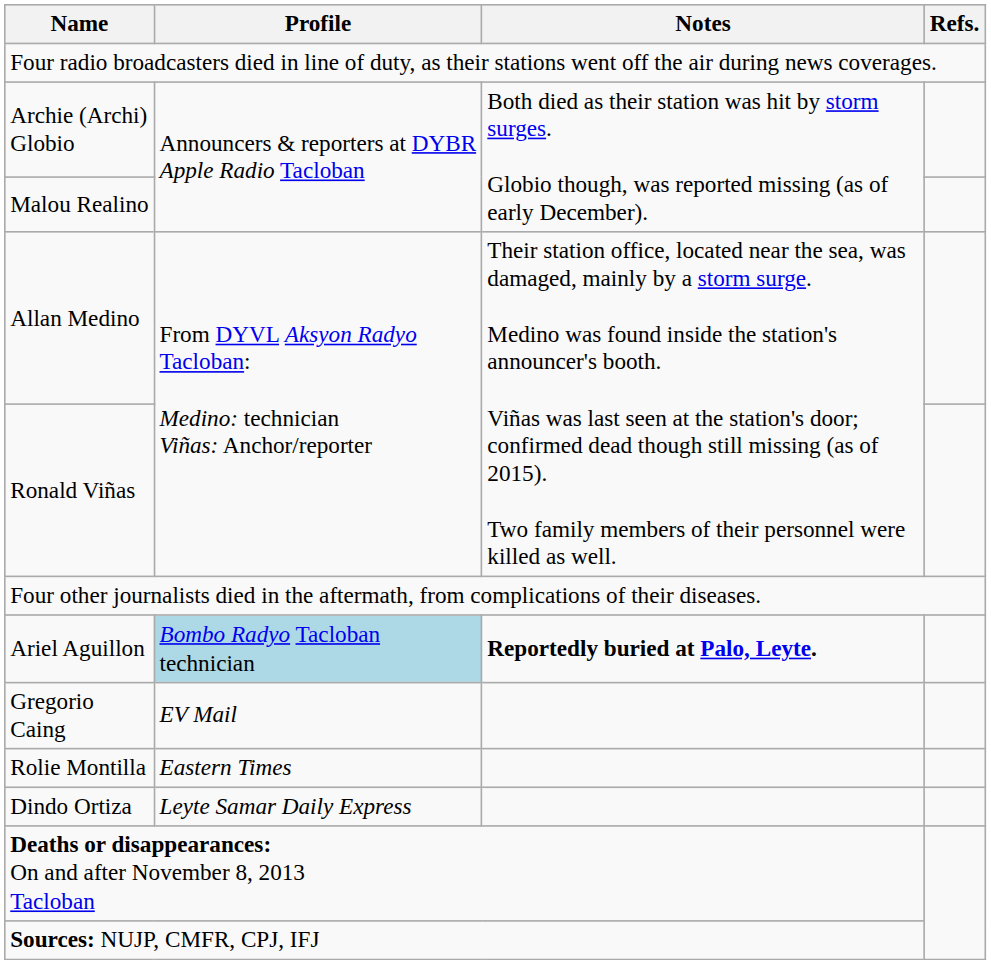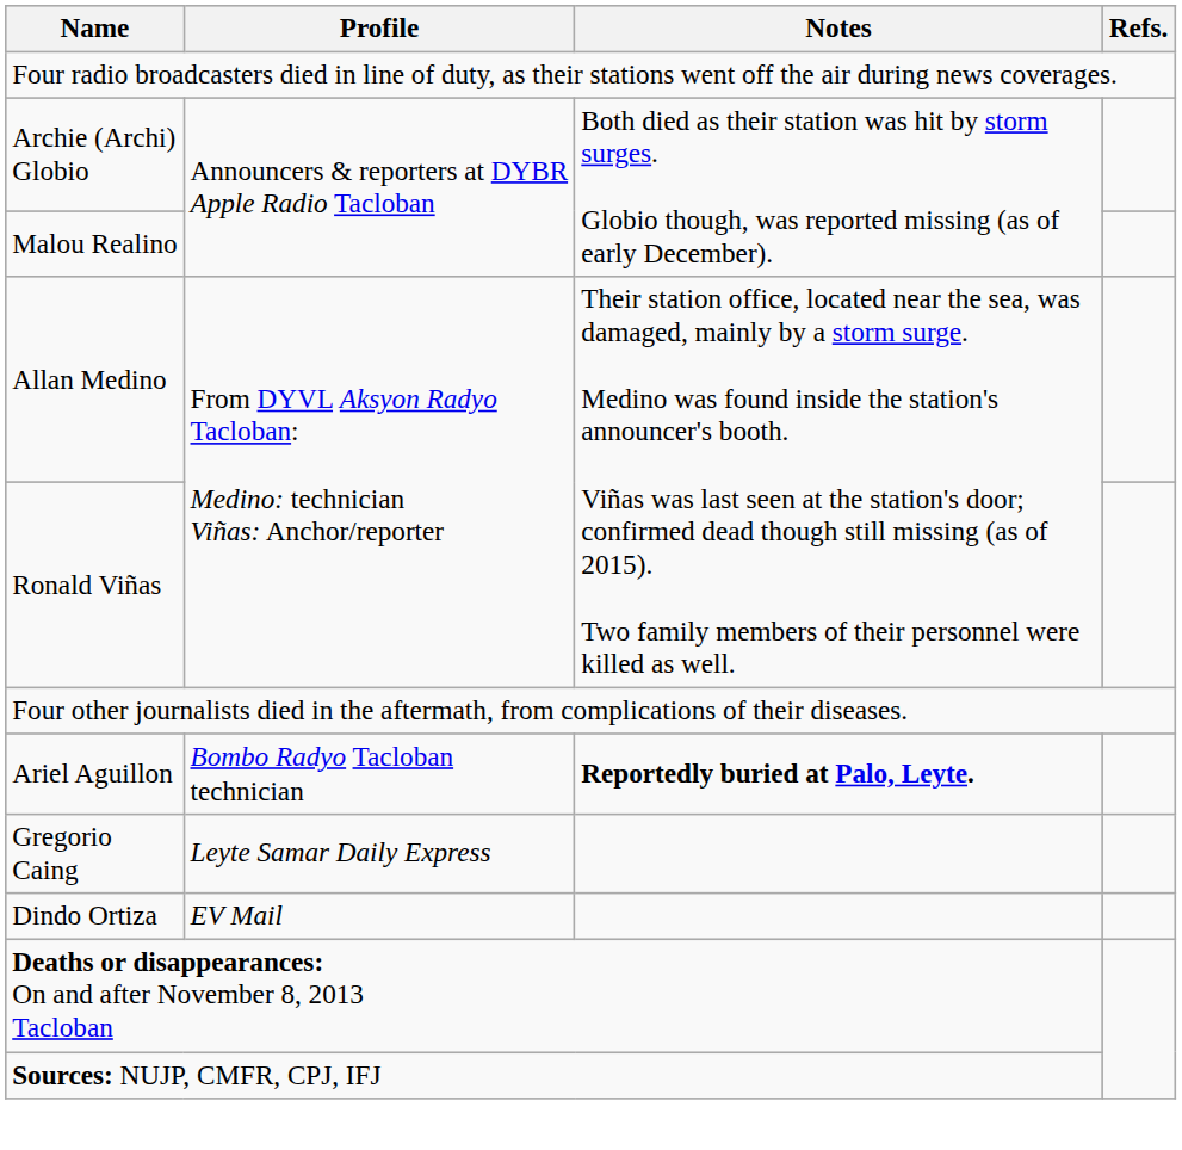 <table class="wikitable" style="line-height:1.20em; font-size:90%;">
 <tr>
 <th>Name</th>
 <th>Profile</th>
 <th>Notes</th>
 <th>Refs.</th>
 </tr>
 <tr>
 <td colspan="4">Four radio broadcasters died in line of duty, as their stations went off the air during news coverages.</td>
 </tr>
 <tr>
 <td>Archie (Archi) Globio</td>
 <td rowspan="2">Announcers & reporters at <a href='#'>DYBR</a> <em>Apple Radio</em> <a href='#'>Tacloban</a></td>
 <td rowspan="2">Both died as their station was hit by <a href='#'>storm surges</a>.<br><br>Globio though, was reported missing (as of early December).</td>
 <td></td>
 </tr>
 <tr>
 <td>Malou Realino</td>
 <td></td>
 </tr>
 <tr>
 <td>Allan Medino</td>
 <td rowspan="2">From <a href='#'>DYVL</a> <em><a href='#'>Aksyon Radyo</a></em> <a href='#'>Tacloban</a>:<br><br><em>Medino:</em> technician<br><em>Viñas:</em> Anchor/reporter<br><br></td>
 <td rowspan="2">Their station office, located near the sea, was damaged, mainly by a <a href='#'>storm surge</a>.<br><br>Medino was found inside the station's announcer's booth.<br><br>Viñas was last seen at the station's door; confirmed dead though still missing (as of 2015).<br><br>Two family members of their personnel were killed as well.</td>
 <td></td>
 </tr>
 <tr>
 <td>Ronald Viñas</td>
 <td><br></td>
 </tr>
 <tr>
 <td colspan="4">Four other journalists died in the aftermath, from complications of their diseases.</td>
 </tr>
 <tr>
 <td>Ariel Aguillon</td>
-<td style="background: lightblue;"><em><a href='#'>Bombo Radyo</a></em> <a href='#'>Tacloban</a> technician</td>
+<td><em><a href='#'>Bombo Radyo</a></em> <a href='#'>Tacloban</a> technician</td>
 <td><strong>Reportedly buried at <a href='#'>Palo, Leyte</a>.</strong></td>
 <td></td>
 </tr>
 <tr>
 <td>Gregorio Caing</td>
-<td><em>EV Mail</em></td>
-<td></td>
-<td></td>
-</tr>
-<tr>
-<td>Rolie Montilla</td>
-<td><em>Eastern Times</em></td>
+<td><em>Leyte Samar Daily Express</em></td>
 <td></td>
 <td></td>
 </tr>
 <tr>
 <td>Dindo Ortiza</td>
-<td><em>Leyte Samar Daily Express</em></td>
+<td><em>EV Mail</em></td>
 <td></td>
 <td></td>
 </tr>
 <tr>
 <td colspan="3"><strong>Deaths or disappearances:</strong><br>On and after November 8, 2013<br><a href='#'>Tacloban</a></td>
 <td rowspan="2"></td>
 </tr>
 <tr>
 <td colspan="3"><strong>Sources:</strong> NUJP, CMFR, CPJ, IFJ</td>
 </tr>
 </table>
